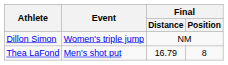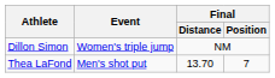 <table class=wikitable style="font-size:90%">
 <tr>
 <th rowspan="2">Athlete</th>
 <th rowspan="2">Event</th>
 <th colspan="2">Final</th>
 </tr>
 <tr style="font-size:95%">
 <th>Distance</th>
 <th>Position</th>
 </tr>
 <tr align=center>
 <td align=left><a href='#'>Dillon Simon</a></td>
 <td align=left><a href='#'>Women's triple jump</a></td>
 <td colspan=2>NM</td>
 </tr>
 <tr align=center>
 <td align=left><a href='#'>Thea LaFond</a></td>
 <td align=left><a href='#'>Men's shot put</a></td>
-<td>16.79</td>
-<td>8</td>
+<td>13.70</td>
+<td>7</td>
 </tr>
 </table>
